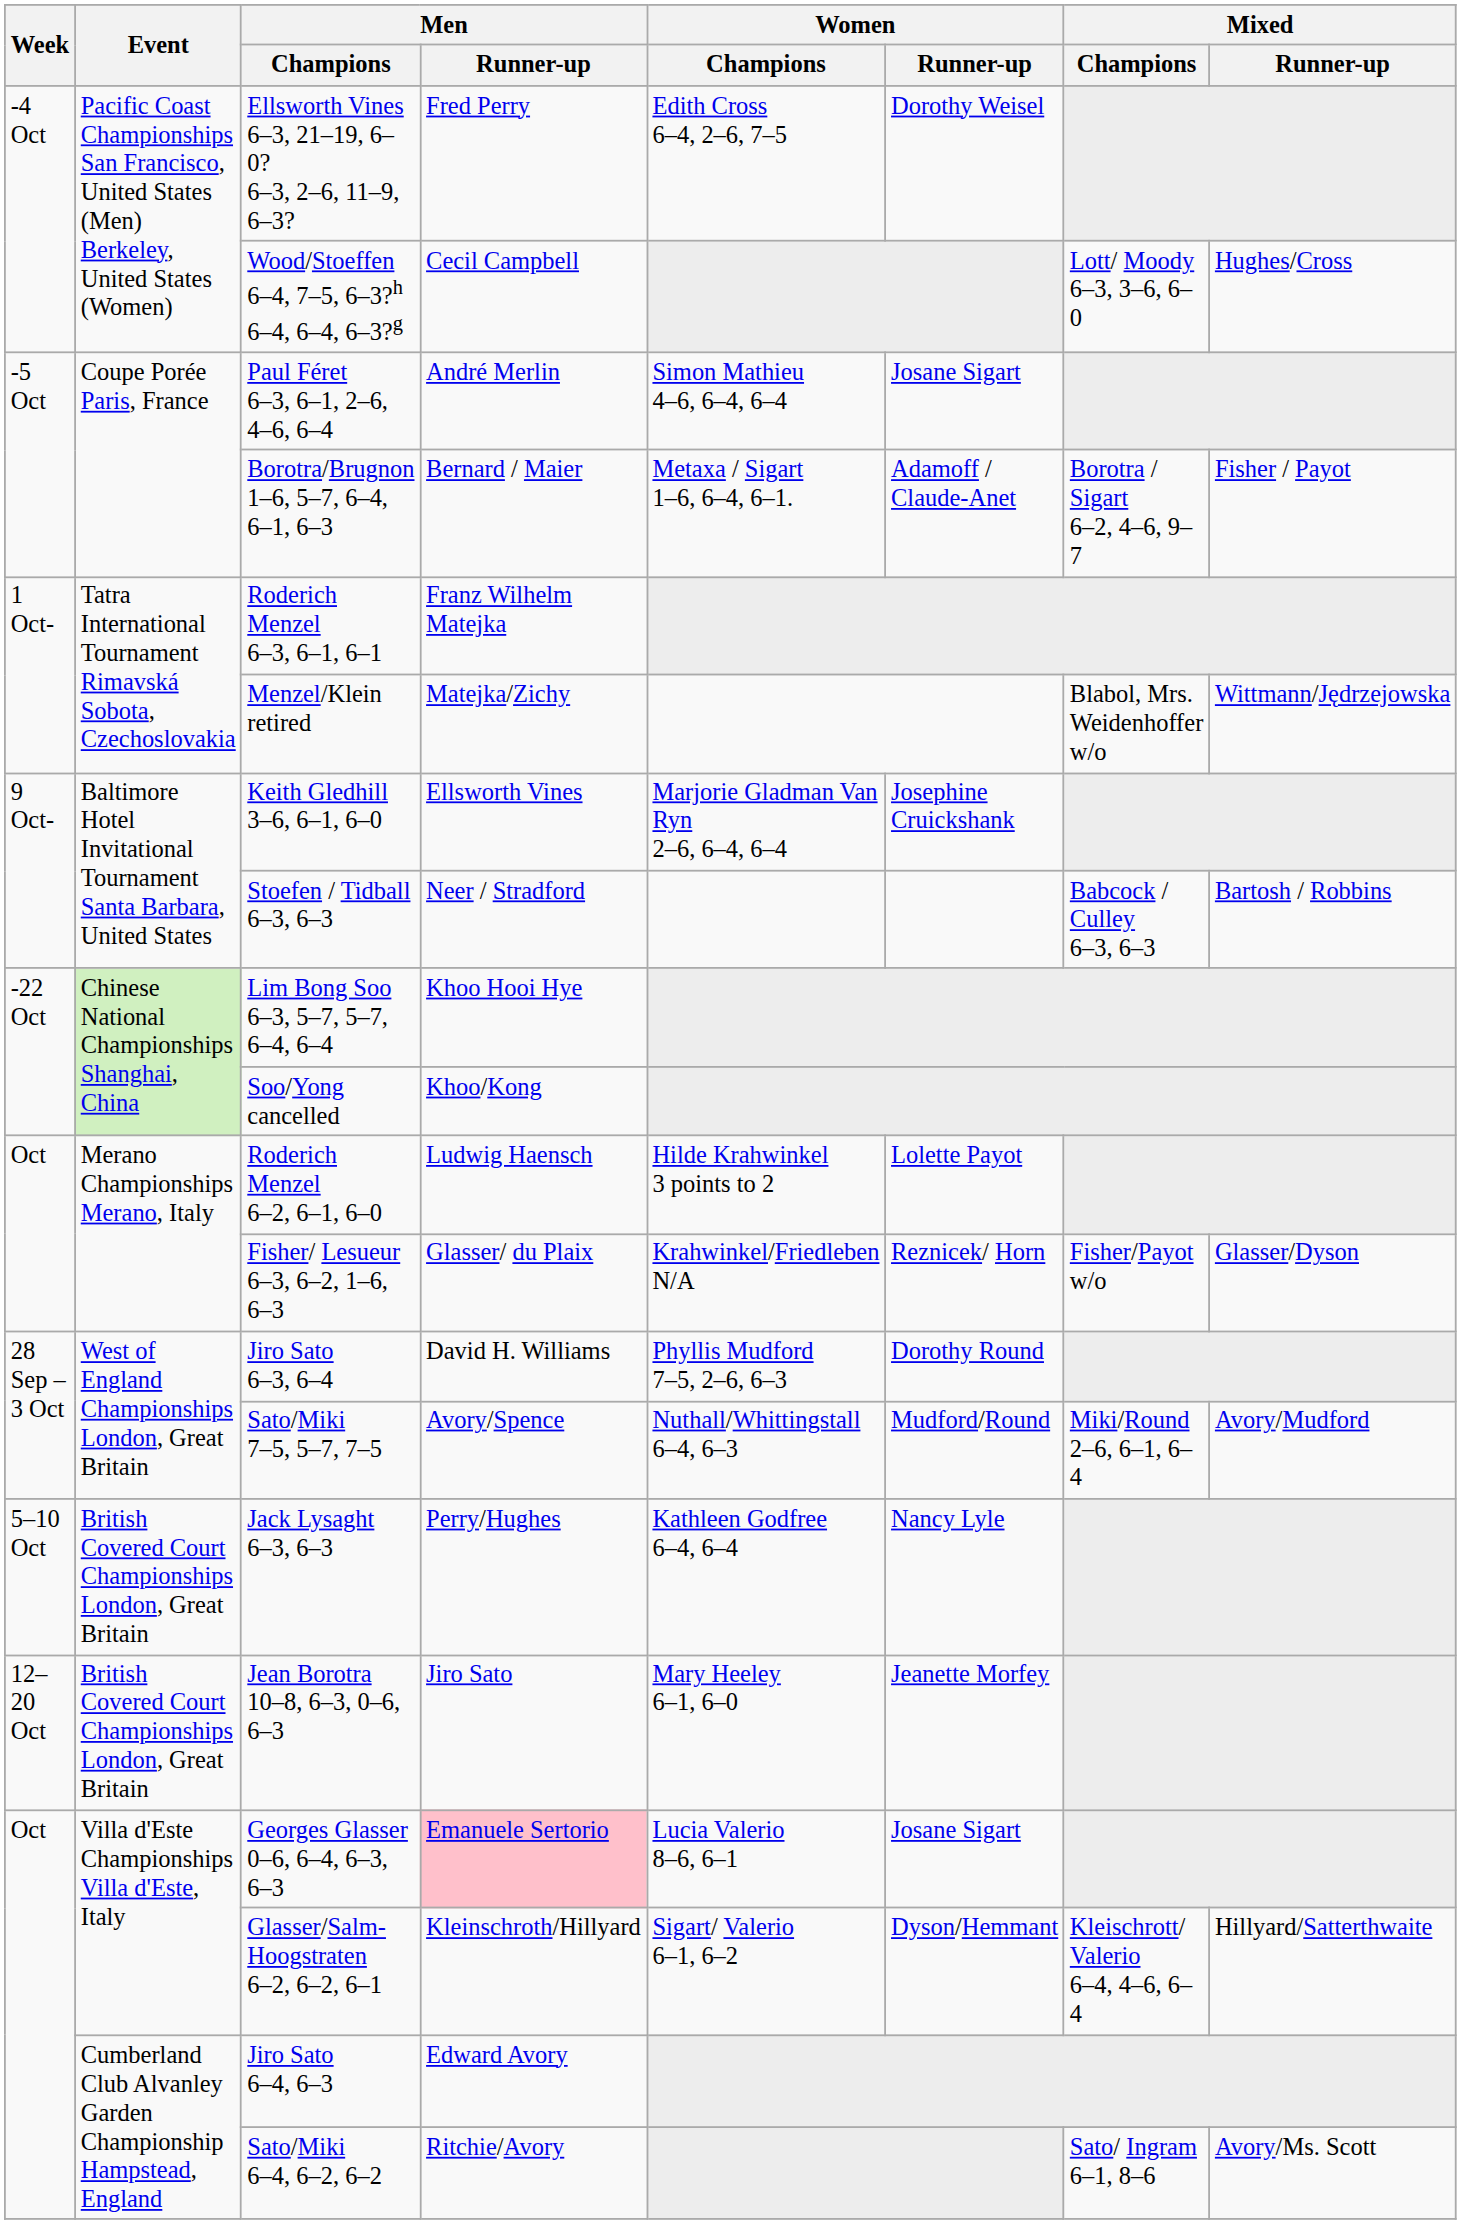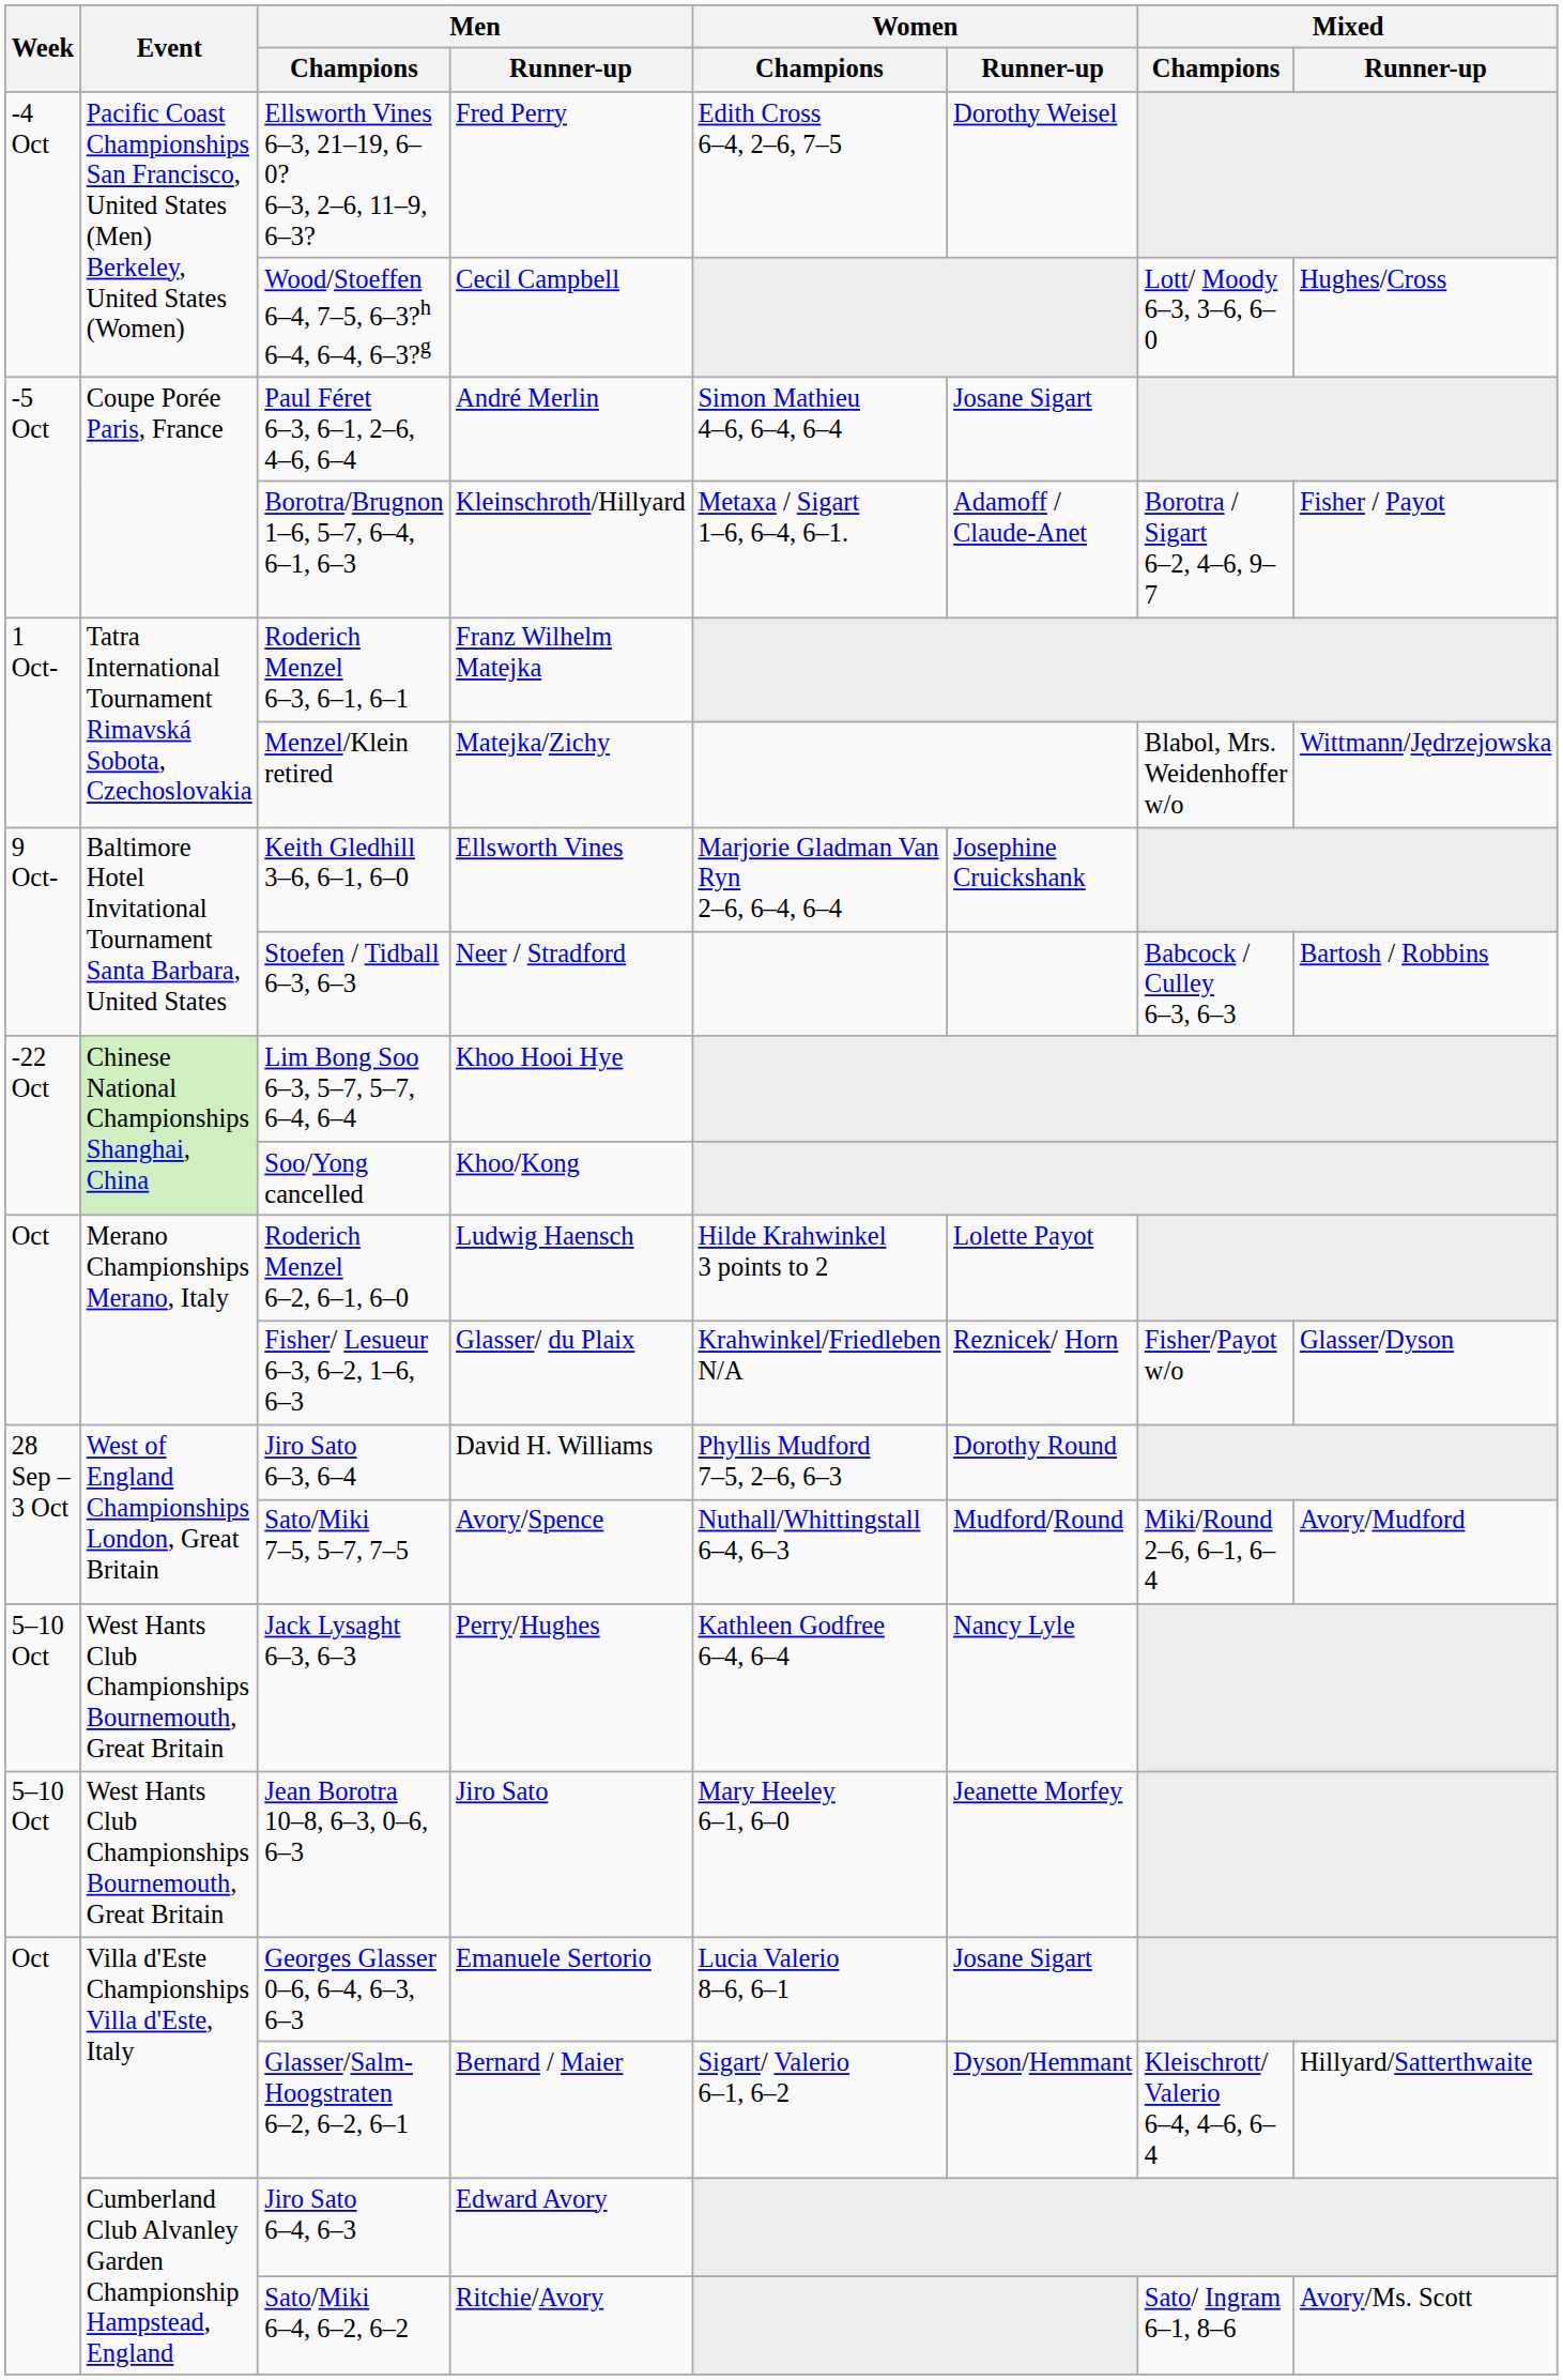 <table class="wikitable" style="font-size:85%;">
 <tr>
 <th rowspan="2" style="width:48px;">Week</th>
 <th rowspan="2" style="width:200px;">Event</th>
 <th colspan="2" style="width:260px;">Men</th>
 <th colspan="2" style="width:250px;">Women</th>
 <th colspan="2" style="width:250px;">Mixed</th>
 </tr>
 <tr>
 <th style="width:135px;">Champions</th>
 <th style="width:125px;">Runner-up</th>
 <th style="width:125px;">Champions</th>
 <th style="width:125px;">Runner-up</th>
 <th style="width:125px;">Champions</th>
 <th style="width:125px;">Runner-up</th>
 </tr>
 <tr valign=top>
 <td rowspan=2>-4 Oct</td>
 <td rowspan=2><a href='#'>Pacific Coast Championships</a><br><a href='#'>San Francisco</a>, United States (Men)<br><a href='#'>Berkeley</a>, United States (Women)</td>
 <td> <a href='#'>Ellsworth Vines</a><br>6–3, 21–19, 6–0?<br>6–3, 2–6, 11–9, 6–3?</td>
 <td> <a href='#'>Fred Perry</a></td>
 <td> <a href='#'>Edith Cross</a><br>6–4, 2–6, 7–5</td>
 <td> <a href='#'>Dorothy Weisel</a></td>
 <td style="background:#ededed;" colspan="2"></td>
 </tr>
 <tr valign=top>
 <td> <a href='#'>Wood</a>/<a href='#'>Stoeffen</a><br>6–4, 7–5, 6–3?<sup>h</sup><br>6–4, 6–4, 6–3?<sup>g</sup></td>
 <td> <a href='#'>Cecil Campbell</a></td>
 <td style="background:#ededed;" colspan="2"></td>
 <td> <a href='#'>Lott</a>/ <a href='#'>Moody</a><br>6–3, 3–6, 6–0</td>
 <td> <a href='#'>Hughes</a>/<a href='#'>Cross</a></td>
 </tr>
 <tr valign=top>
 <td rowspan=2>-5 Oct</td>
 <td rowspan=2>Coupe Porée<br><a href='#'>Paris</a>, France</td>
 <td> <a href='#'>Paul Féret</a><br>6–3, 6–1, 2–6, 4–6, 6–4</td>
 <td> <a href='#'>André Merlin</a></td>
 <td> <a href='#'>Simon Mathieu</a><br>4–6, 6–4, 6–4</td>
 <td> <a href='#'>Josane Sigart</a></td>
 <td style="background:#ededed;" colspan="2"></td>
 </tr>
 <tr valign=top>
 <td> <a href='#'>Borotra</a>/<a href='#'>Brugnon</a><br>1–6, 5–7, 6–4, 6–1, 6–3</td>
-<td> <a href='#'>Bernard</a> /  <a href='#'>Maier</a></td>
+<td><a href='#'>Kleinschroth</a>/Hillyard</td>
 <td> <a href='#'>Metaxa</a> /  <a href='#'>Sigart</a><br>1–6, 6–4, 6–1.</td>
 <td> <a href='#'>Adamoff</a> /  <a href='#'>Claude-Anet</a></td>
 <td> <a href='#'>Borotra</a> /  <a href='#'>Sigart</a><br>6–2, 4–6, 9–7</td>
 <td> <a href='#'>Fisher</a> /  <a href='#'>Payot</a></td>
 </tr>
 <tr valign=top>
 <td rowspan=2>1 Oct-</td>
 <td rowspan=2>Tatra International Tournament<br><a href='#'>Rimavská Sobota</a>, <a href='#'>Czechoslovakia</a></td>
 <td> <a href='#'>Roderich Menzel</a><br>6–3, 6–1, 6–1</td>
 <td> <a href='#'>Franz Wilhelm Matejka</a></td>
 <td style="background:#ededed;" colspan="4"></td>
 </tr>
 <tr valign=top>
 <td> <a href='#'>Menzel</a>/Klein<br>retired</td>
 <td><a href='#'>Matejka</a>/<a href='#'>Zichy</a></td>
 <td colspan=2></td>
 <td>Blabol, Mrs. Weidenhoffer<br>w/o</td>
 <td><a href='#'>Wittmann</a>/<a href='#'>Jędrzejowska</a></td>
 </tr>
 <tr valign=top>
 <td rowspan=2>9 Oct-</td>
 <td rowspan=2>Baltimore Hotel Invitational Tournament<br><a href='#'>Santa Barbara</a>, United States</td>
 <td> <a href='#'>Keith Gledhill</a><br>3–6, 6–1, 6–0</td>
 <td> <a href='#'>Ellsworth Vines</a></td>
 <td> <a href='#'>Marjorie Gladman Van Ryn</a><br>2–6, 6–4, 6–4</td>
 <td> <a href='#'>Josephine Cruickshank</a></td>
 <td style="background:#ededed;" colspan="2"></td>
 </tr>
 <tr valign=top>
 <td> <a href='#'>Stoefen</a> /  <a href='#'>Tidball</a> <br>6–3, 6–3</td>
 <td> <a href='#'>Neer</a> / <a href='#'>Stradford</a></td>
 <td></td>
 <td></td>
 <td> <a href='#'>Babcock</a> / <a href='#'>Culley</a> <br>6–3, 6–3</td>
 <td><a href='#'>Bartosh</a> / <a href='#'>Robbins</a></td>
 </tr>
 <tr valign=top>
 <td rowspan=2>-22 Oct</td>
 <td rowspan=2 style="background:#d0f0c0">Chinese National Championships<br><a href='#'>Shanghai</a>, <a href='#'>China</a></td>
 <td> <a href='#'>Lim Bong Soo</a><br>6–3, 5–7, 5–7, 6–4, 6–4</td>
 <td> <a href='#'>Khoo Hooi Hye</a></td>
 <td style="background:#ededed;" colspan="4"></td>
 </tr>
 <tr valign=top>
 <td> <a href='#'>Soo</a>/<a href='#'>Yong</a><br>cancelled</td>
 <td><a href='#'>Khoo</a>/<a href='#'>Kong</a></td>
 <td style="background:#ededed;" colspan="4"></td>
 </tr>
 <tr valign=top>
 <td rowspan=2>Oct</td>
 <td rowspan=2>Merano Championships<br><a href='#'>Merano</a>, Italy</td>
 <td> <a href='#'>Roderich Menzel</a><br>6–2, 6–1, 6–0</td>
 <td><a href='#'>Ludwig Haensch</a></td>
 <td> <a href='#'>Hilde Krahwinkel</a><br>3 points to 2</td>
 <td> <a href='#'>Lolette Payot</a></td>
 <td style="background:#ededed;" colspan="2"></td>
 </tr>
 <tr valign=top>
 <td> <a href='#'>Fisher</a>/ <a href='#'>Lesueur</a><br>6–3, 6–2, 1–6, 6–3</td>
 <td> <a href='#'>Glasser</a>/ <a href='#'>du Plaix</a></td>
 <td> <a href='#'>Krahwinkel</a>/<a href='#'>Friedleben</a><br>N/A</td>
 <td><a href='#'>Reznicek</a>/ <a href='#'>Horn</a></td>
 <td> <a href='#'>Fisher</a>/<a href='#'>Payot</a><br>w/o</td>
 <td> <a href='#'>Glasser</a>/<a href='#'>Dyson</a></td>
 </tr>
 <tr valign=top>
 <td rowspan=2>28 Sep – 3 Oct</td>
 <td rowspan=2><a href='#'>West of England Championships</a><br><a href='#'>London</a>, Great Britain</td>
 <td> <a href='#'>Jiro Sato</a><br>6–3, 6–4</td>
 <td> David H. Williams</td>
 <td> <a href='#'>Phyllis Mudford</a><br>7–5, 2–6, 6–3</td>
 <td> <a href='#'>Dorothy Round</a></td>
 <td style="background:#ededed;" colspan="2"></td>
 </tr>
 <tr valign=top>
 <td> <a href='#'>Sato</a>/<a href='#'>Miki</a><br>7–5, 5–7, 7–5</td>
 <td> <a href='#'>Avory</a>/<a href='#'>Spence</a></td>
 <td><a href='#'>Nuthall</a>/<a href='#'>Whittingstall</a><br>6–4, 6–3</td>
 <td> <a href='#'>Mudford</a>/<a href='#'>Round</a></td>
 <td><a href='#'>Miki</a>/<a href='#'>Round</a><br>2–6, 6–1, 6–4</td>
 <td><a href='#'>Avory</a>/<a href='#'>Mudford</a></td>
 </tr>
 <tr valign=top>
 <td>5–10 Oct</td>
-<td><a href='#'>British Covered Court Championships</a><br><a href='#'>London</a>, Great Britain</td>
+<td>West Hants Club Championships<br><a href='#'>Bournemouth</a>, Great Britain</td>
 <td> <a href='#'>Jack Lysaght</a><br>6–3, 6–3</td>
 <td> <a href='#'>Perry</a>/<a href='#'>Hughes</a></td>
 <td> <a href='#'>Kathleen Godfree</a><br>6–4, 6–4</td>
 <td> <a href='#'>Nancy Lyle</a></td>
 <td style="background:#ededed;" colspan="2"></td>
 </tr>
 <tr valign=top>
-<td>12–20 Oct</td>
-<td><a href='#'>British Covered Court Championships</a><br><a href='#'>London</a>, Great Britain</td>
+<td>5–10 Oct</td>
+<td>West Hants Club Championships<br><a href='#'>Bournemouth</a>, Great Britain</td>
 <td> <a href='#'>Jean Borotra</a><br>10–8, 6–3, 0–6, 6–3</td>
 <td> <a href='#'>Jiro Sato</a></td>
 <td> <a href='#'>Mary Heeley</a><br>6–1, 6–0</td>
 <td> <a href='#'>Jeanette Morfey</a></td>
 <td style="background:#ededed;" colspan="2"></td>
 </tr>
 <tr valign=top>
 <td rowspan=4>Oct</td>
 <td rowspan=2>Villa d'Este Championships<br><a href='#'>Villa d'Este</a>, Italy</td>
 <td> <a href='#'>Georges Glasser</a><br>0–6, 6–4, 6–3, 6–3</td>
-<td style="background: pink;"> <a href='#'>Emanuele Sertorio</a></td>
+<td> <a href='#'>Emanuele Sertorio</a></td>
 <td> <a href='#'>Lucia Valerio</a><br>8–6, 6–1</td>
 <td> <a href='#'>Josane Sigart</a></td>
 <td style="background:#ededed;" colspan="2"></td>
 </tr>
 <tr valign=top>
 <td> <a href='#'>Glasser</a>/<a href='#'>Salm-Hoogstraten</a><br>6–2, 6–2, 6–1</td>
-<td><a href='#'>Kleinschroth</a>/Hillyard</td>
+<td> <a href='#'>Bernard</a> /  <a href='#'>Maier</a></td>
 <td> <a href='#'>Sigart</a>/ <a href='#'>Valerio</a><br>6–1, 6–2</td>
 <td> <a href='#'>Dyson</a>/<a href='#'>Hemmant</a></td>
 <td><a href='#'>Kleischrott</a>/ <a href='#'>Valerio</a><br>6–4, 4–6, 6–4</td>
 <td>Hillyard/<a href='#'>Satterthwaite</a></td>
 </tr>
 <tr valign=top>
 <td rowspan=2>Cumberland Club Alvanley Garden Championship<br><a href='#'>Hampstead</a>, <a href='#'>England</a></td>
 <td> <a href='#'>Jiro Sato</a><br>6–4, 6–3</td>
 <td> <a href='#'>Edward Avory</a></td>
 <td style="background:#ededed;" colspan="4"></td>
 </tr>
 <tr valign=top>
 <td> <a href='#'>Sato</a>/<a href='#'>Miki</a><br>6–4, 6–2, 6–2</td>
 <td><a href='#'>Ritchie</a>/<a href='#'>Avory</a></td>
 <td style="background:#ededed;" colspan="2"></td>
 <td> <a href='#'>Sato</a>/ <a href='#'>Ingram</a><br>6–1, 8–6</td>
 <td> <a href='#'>Avory</a>/Ms. Scott</td>
 </tr>
 </table>
